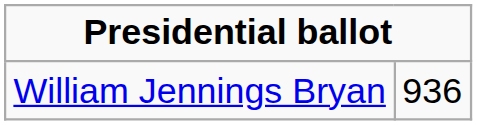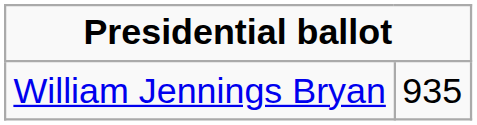 <table class="wikitable" style="text-align:center">
 <tr>
 <td colspan="2"><strong>Presidential ballot</strong></td>
 </tr>
 <tr>
 <td><a href='#'>William Jennings Bryan</a></td>
-<td>936</td>
+<td>935</td>
 </tr>
 </table>
